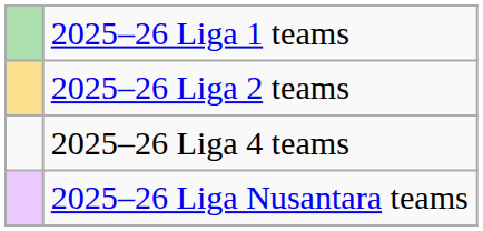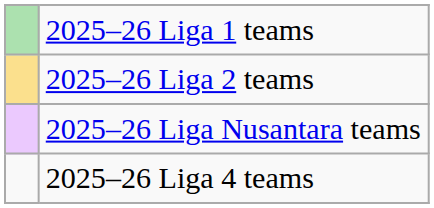 <table class="wikitable" style="font-size:95%">
 <tr>
 <td style="width:10px;background:#ace1af"></td>
 <td><a href='#'>2025–26 Liga 1</a> teams</td>
 </tr>
 <tr>
 <td style="width:10px;background:#fbe08d"></td>
 <td><a href='#'>2025–26 Liga 2</a> teams</td>
 </tr>
 <tr>
+<td style="width:10px;background:#ebc9fe"></td>
+<td><a href='#'>2025–26 Liga Nusantara</a> teams</td>
+</tr>
+<tr>
 <td></td>
 <td>2025–26 Liga 4 teams</td>
 </tr>
-<tr>
-<td style="width:10px;background:#ebc9fe"></td>
-<td><a href='#'>2025–26 Liga Nusantara</a> teams</td>
-</tr>
 </table>
